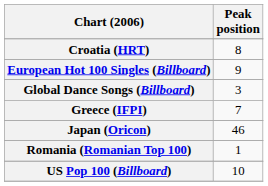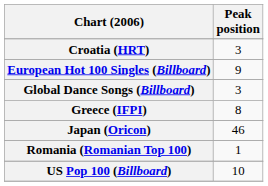 <table class="wikitable sortable plainrowheaders" style="text-align:center">
 <tr>
 <th scope="col">Chart (2006)</th>
 <th scope="col">Peak<br>position</th>
 </tr>
 <tr>
 </tr>
 <tr>
 </tr>
 <tr>
 </tr>
 <tr>
 </tr>
 <tr>
 </tr>
 <tr>
 </tr>
 <tr>
 </tr>
 <tr>
 </tr>
 <tr>
 <th scope="row">Croatia (<a href='#'>HRT</a>)</th>
-<td>8</td>
+<td>3</td>
 </tr>
 <tr>
 </tr>
 <tr>
 </tr>
 <tr>
 <th scope="row"><a href='#'>European Hot 100 Singles</a> (<em><a href='#'>Billboard</a></em>)</th>
 <td>9</td>
 </tr>
 <tr>
 </tr>
 <tr>
 </tr>
 <tr>
 </tr>
 <tr>
 <th scope="row">Global Dance Songs (<em><a href='#'>Billboard</a></em>)</th>
 <td>3</td>
 </tr>
 <tr>
 <th scope="row">Greece (<a href='#'>IFPI</a>)</th>
-<td>7</td>
+<td>8</td>
 </tr>
 <tr>
 </tr>
 <tr>
 </tr>
 <tr>
 </tr>
 <tr>
 </tr>
 <tr>
 <th scope="row">Japan (<a href='#'>Oricon</a>)</th>
 <td>46</td>
 </tr>
 <tr>
 </tr>
 <tr>
 </tr>
 <tr>
 </tr>
 <tr>
 </tr>
 <tr>
 <th scope="row">Romania (<a href='#'>Romanian Top 100</a>)</th>
 <td>1</td>
 </tr>
 <tr>
 </tr>
 <tr>
 </tr>
 <tr>
 </tr>
 <tr>
 </tr>
 <tr>
 </tr>
 <tr>
 </tr>
 <tr>
 </tr>
 <tr>
 </tr>
 <tr>
 </tr>
 <tr>
 </tr>
 <tr>
 </tr>
 <tr>
 <th scope="row">US <a href='#'>Pop 100</a> (<em><a href='#'>Billboard</a></em>)</th>
 <td>10</td>
 </tr>
 <tr>
 </tr>
 </table>
